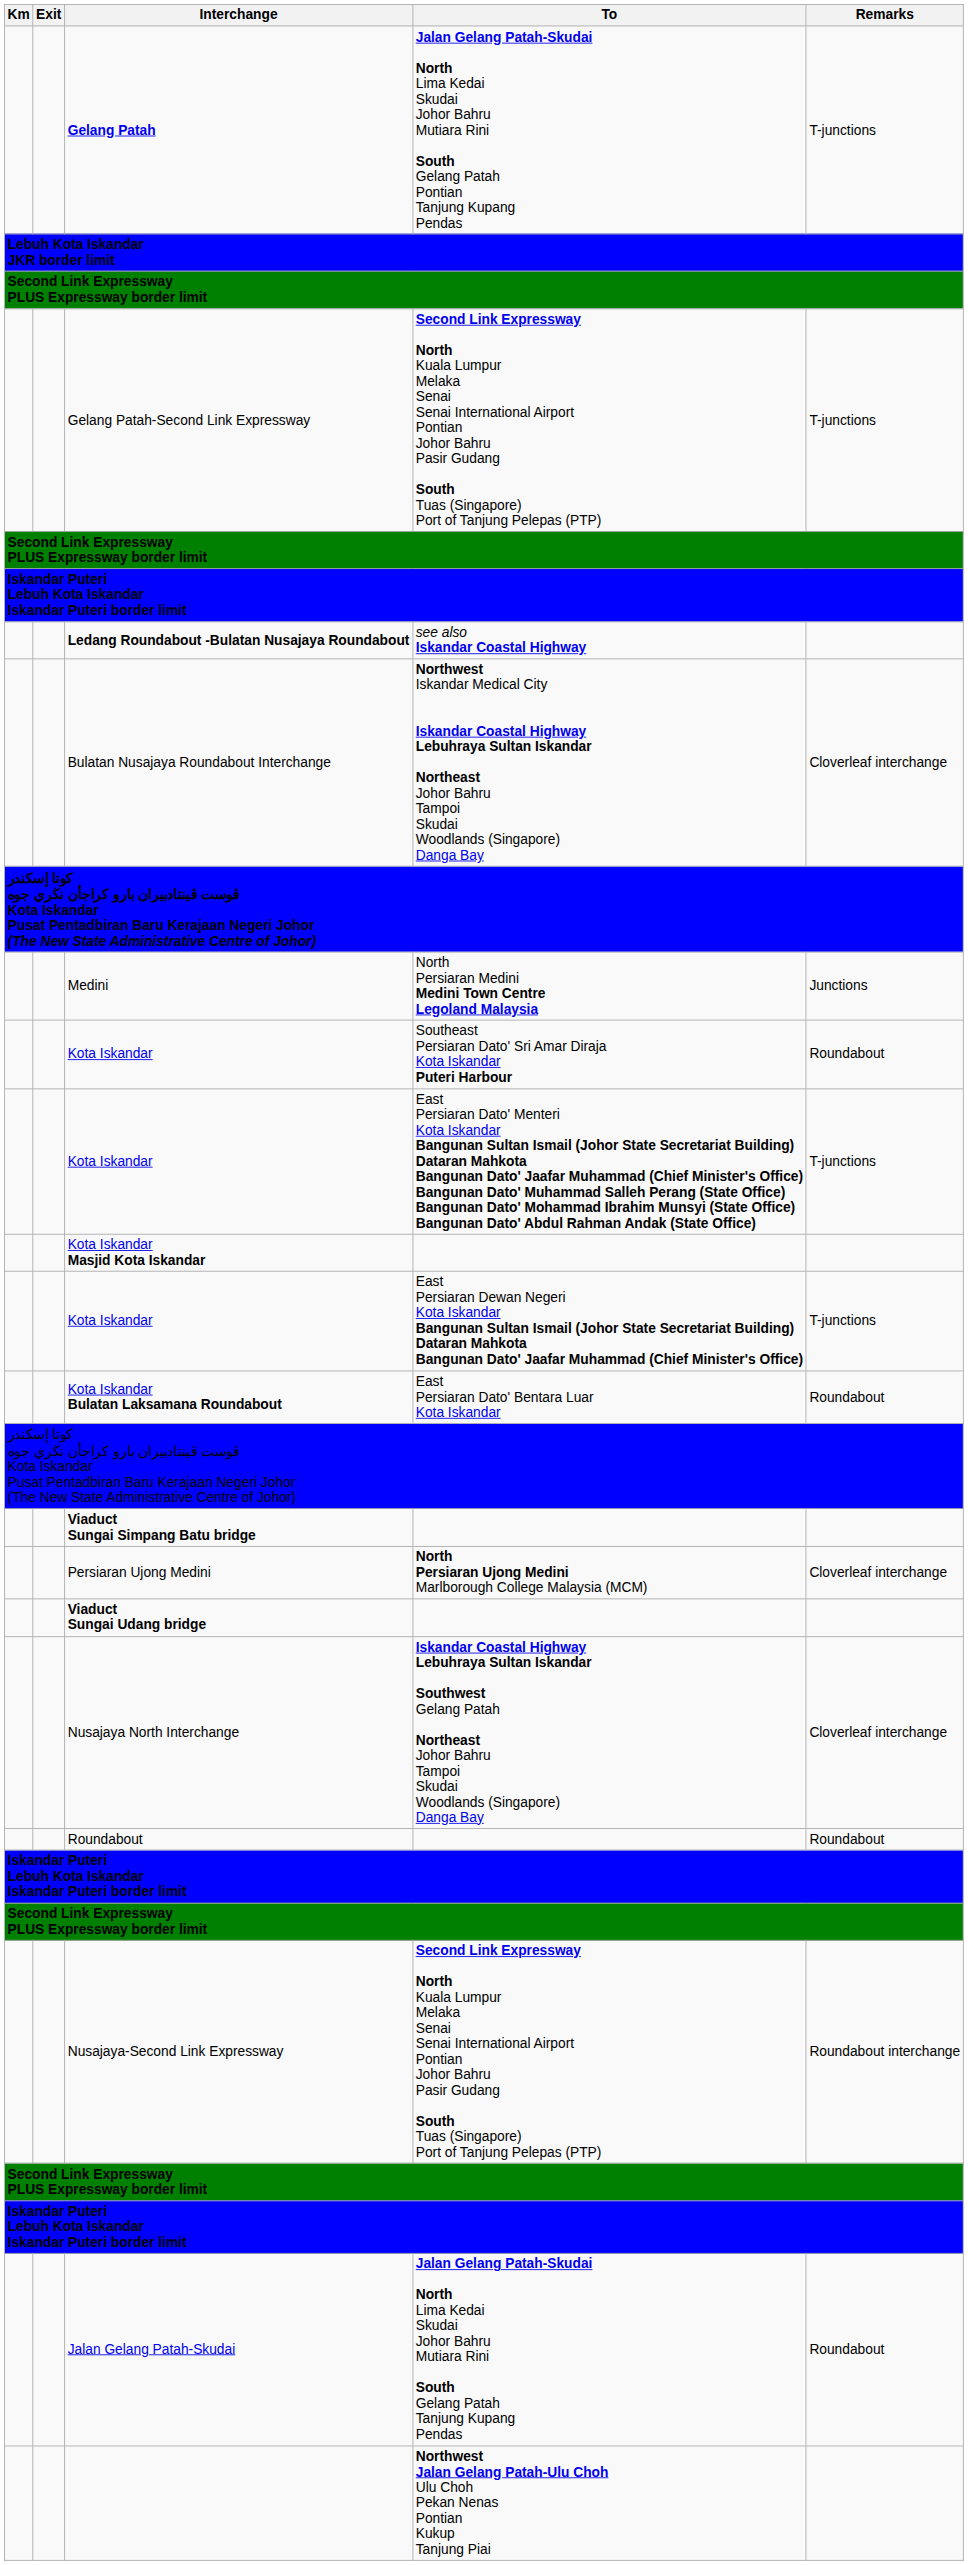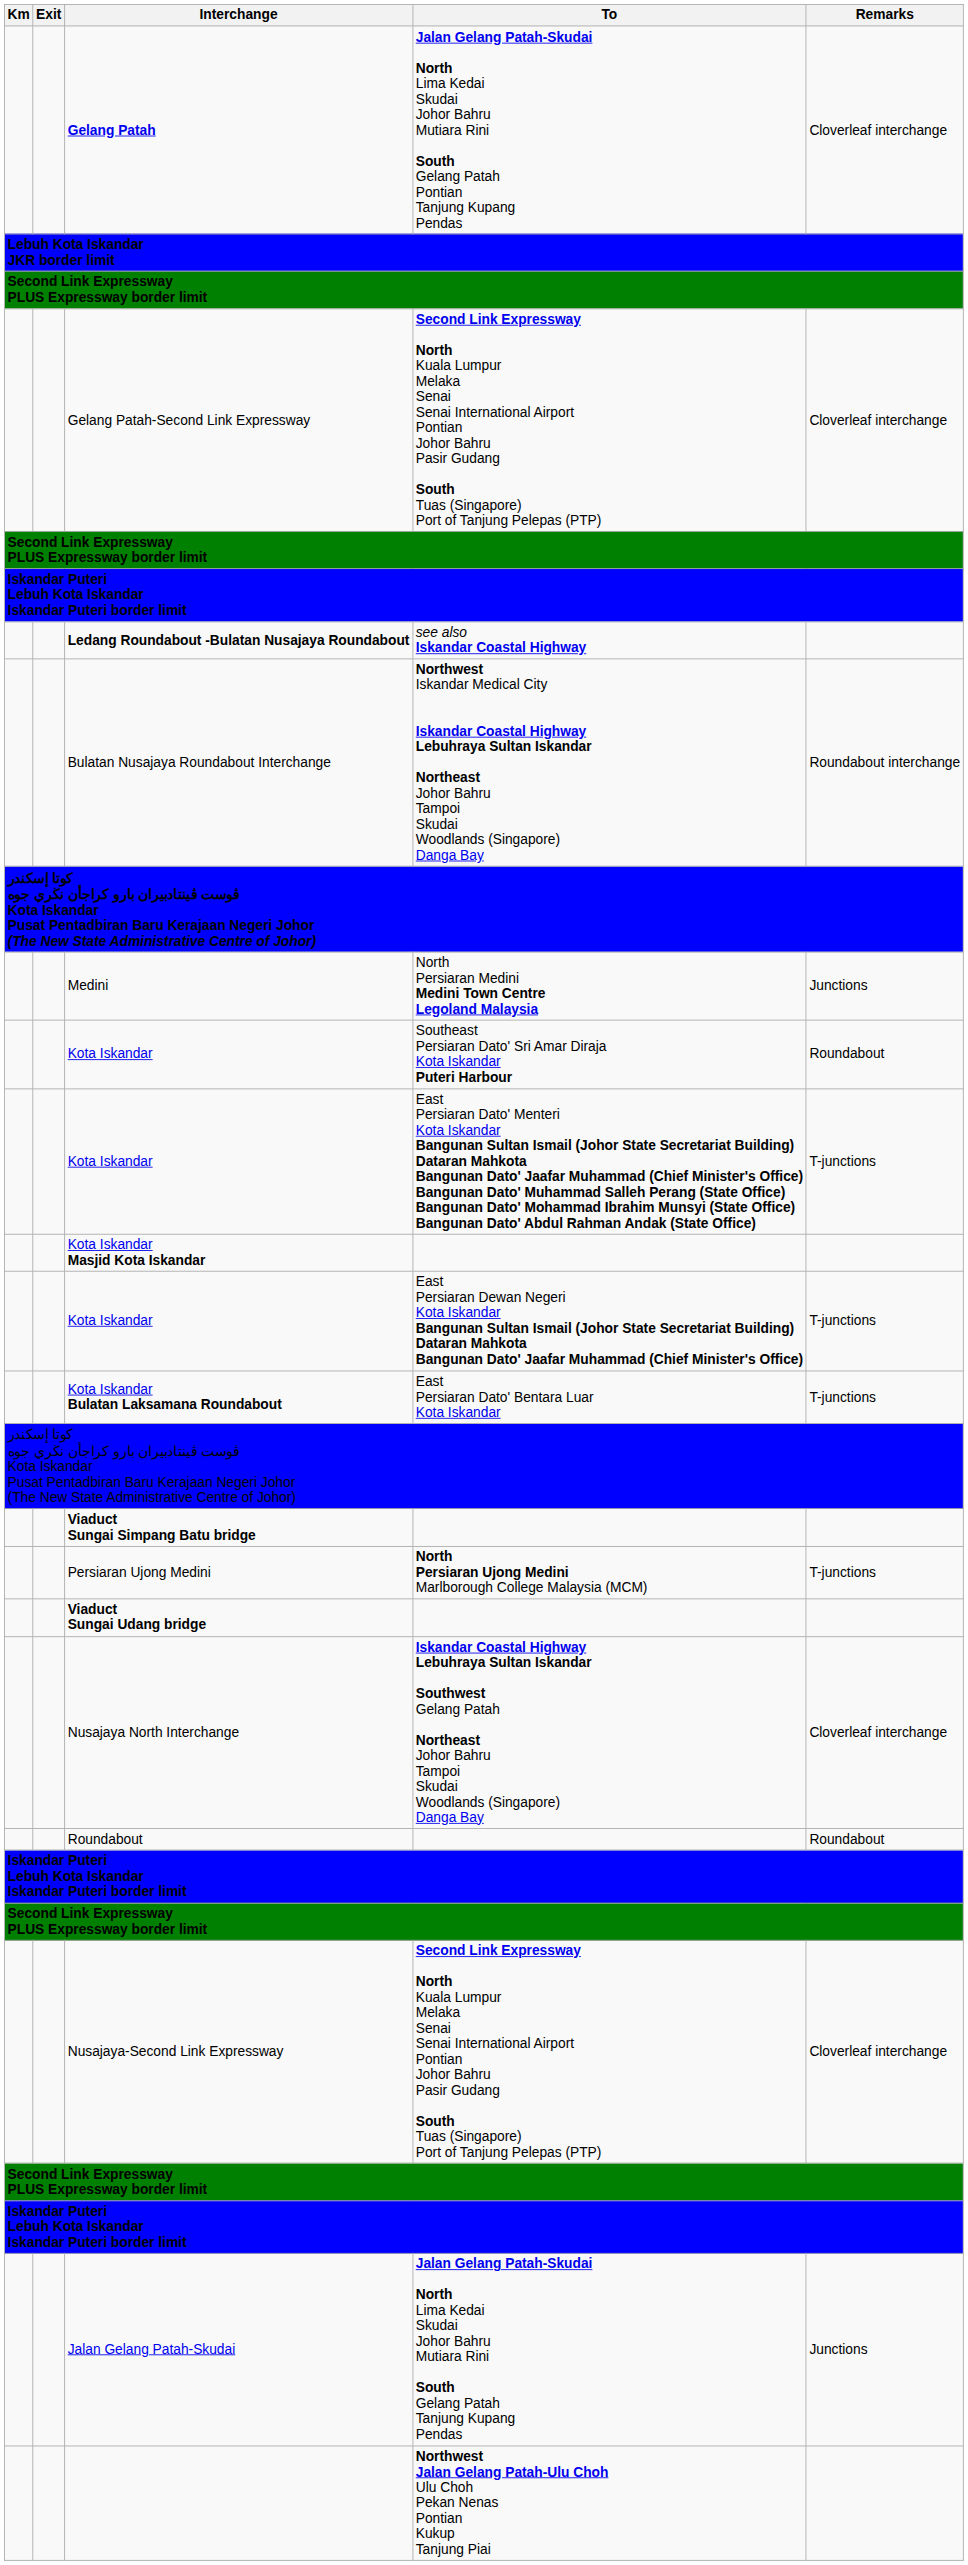 <table class="wikitable">
 <tr>
 <th>Km</th>
 <th>Exit</th>
 <th>Interchange</th>
 <th>To</th>
 <th>Remarks</th>
 </tr>
 <tr>
 <td></td>
 <td></td>
 <td><strong><a href='#'>Gelang Patah</a></strong></td>
 <td> <strong><a href='#'>Jalan Gelang Patah-Skudai</a></strong><br><br><strong>North</strong><br>Lima Kedai<br>Skudai<br>Johor Bahru<br>Mutiara Rini<br><br><strong>South</strong><br>Gelang Patah<br>Pontian<br>Tanjung Kupang<br>Pendas</td>
-<td>T-junctions</td>
+<td>Cloverleaf interchange</td>
 </tr>
 <tr>
 <td style="width:600px" colspan="6" style="text-align:center" bgcolor="blue"><strong><span>Lebuh Kota Iskandar<br>JKR border limit</span></strong></td>
 </tr>
 <tr>
 <td style="width:600px" colspan="6" style="text-align:center" bgcolor="green"><strong><span>  Second Link Expressway<br>PLUS Expressway border limit</span></strong></td>
 </tr>
 <tr>
 <td></td>
 <td></td>
 <td>Gelang Patah-Second Link Expressway</td>
 <td>  <strong><a href='#'>Second Link Expressway</a></strong><br><br><strong>North</strong><br>Kuala Lumpur<br>Melaka<br>Senai<br>Senai International Airport <br>Pontian<br>Johor Bahru<br>Pasir Gudang<br><br><strong>South</strong><br>Tuas (Singapore)<br>Port of Tanjung Pelepas (PTP) </td>
-<td>T-junctions</td>
+<td>Cloverleaf interchange</td>
 </tr>
 <tr>
 <td style="width:600px" colspan="6" style="text-align:center" bgcolor="green"><strong><span>  Second Link Expressway<br>PLUS Expressway border limit</span></strong></td>
 </tr>
 <tr>
 <td style="width:600px" colspan="6" style="text-align:center" bgcolor="blue"><strong><span>Iskandar Puteri<br>Lebuh Kota Iskandar<br>Iskandar Puteri border limit</span></strong></td>
 </tr>
 <tr>
 <td></td>
 <td></td>
 <td><strong>Ledang Roundabout -Bulatan Nusajaya Roundabout</strong></td>
 <td><em>see also</em><br> <strong><a href='#'>Iskandar Coastal Highway</a></strong></td>
 <td></td>
 </tr>
 <tr>
 <td></td>
 <td></td>
 <td>Bulatan Nusajaya Roundabout Interchange</td>
 <td><strong>Northwest</strong><br>Iskandar Medical City <br><br><br> <strong><a href='#'>Iskandar Coastal Highway</a></strong><br><strong>Lebuhraya Sultan Iskandar</strong><br><br><strong>Northeast</strong><br>Johor Bahru<br>Tampoi<br>Skudai<br>Woodlands (Singapore)<br><a href='#'>Danga Bay</a></td>
-<td>Cloverleaf interchange</td>
+<td>Roundabout interchange</td>
 </tr>
 <tr>
 <td style="width:600px" colspan="6" style="text-align:center" bgcolor="blue"><span><strong>كوتا إسكندر<br>ڤوست ڤينتادبيران بارو كراجأن نڬري جوه<br>Kota Iskandar<br>Pusat Pentadbiran Baru Kerajaan Negeri Johor<br><em>(The New State Administrative Centre of Johor)<strong><em></span></td>
 </tr>
 <tr>
 <td></td>
 <td></td>
 <td>Medini</td>
 <td></strong>North<strong><br></strong>Persiaran Medini<strong><br>Medini Town Centre<br><a href='#'>Legoland Malaysia</a> </td>
 <td>Junctions</td>
 </tr>
 <tr>
 <td></td>
 <td></td>
 <td></strong><a href='#'>Kota Iskandar</a><strong></td>
 <td></strong>Southeast<strong><br></strong>Persiaran Dato' Sri Amar Diraja<strong><br></strong><a href='#'>Kota Iskandar</a><strong><br>Puteri Harbour</td>
 <td>Roundabout</td>
 </tr>
 <tr>
 <td></td>
 <td></td>
 <td></strong><a href='#'>Kota Iskandar</a><strong></td>
 <td></strong>East<strong><br></strong>Persiaran Dato' Menteri<strong><br></strong><a href='#'>Kota Iskandar</a><strong><br>Bangunan Sultan Ismail (Johor State Secretariat Building)<br>Dataran Mahkota<br>Bangunan Dato' Jaafar Muhammad (Chief Minister's Office)<br>Bangunan Dato' Muhammad Salleh Perang (State Office)<br>Bangunan Dato' Mohammad Ibrahim Munsyi (State Office)<br>Bangunan Dato' Abdul Rahman Andak (State Office)</td>
 <td>T-junctions</td>
 </tr>
 <tr>
 <td></td>
 <td></td>
 <td></strong><a href='#'>Kota Iskandar</a><strong><br>Masjid Kota Iskandar</td>
 <td></td>
 <td></td>
 </tr>
 <tr>
 <td></td>
 <td></td>
 <td></strong><a href='#'>Kota Iskandar</a><strong></td>
 <td></strong>East<strong><br></strong>Persiaran Dewan Negeri<strong><br></strong><a href='#'>Kota Iskandar</a><strong><br>Bangunan Sultan Ismail (Johor State Secretariat Building)<br>Dataran Mahkota<br>Bangunan Dato' Jaafar Muhammad (Chief Minister's Office)</td>
 <td>T-junctions</td>
 </tr>
 <tr>
 <td></td>
 <td></td>
 <td></strong><a href='#'>Kota Iskandar</a><strong><br>Bulatan Laksamana Roundabout</td>
 <td></strong>East<strong><br></strong>Persiaran Dato' Bentara Luar<strong><br></strong><a href='#'>Kota Iskandar</a><strong></td>
-<td>Roundabout</td>
+<td>T-junctions</td>
 </tr>
 <tr>
 <td style="width:600px" colspan="6" style="text-align:center" bgcolor="blue"><span></strong>كوتا إسكندر<br>ڤوست ڤينتادبيران بارو كراجأن نڬري جوه<br>Kota Iskandar<br>Pusat Pentadbiran Baru Kerajaan Negeri Johor<br></em>(The New State Administrative Centre of Johor)</em></strong></span></td>
 </tr>
 <tr>
 <td></td>
 <td></td>
 <td><strong>Viaduct</strong><br><strong>Sungai Simpang Batu bridge</strong></td>
 <td></td>
 <td></td>
 </tr>
 <tr>
 <td></td>
 <td></td>
 <td>Persiaran Ujong Medini</td>
 <td><strong>North</strong><br><strong>Persiaran Ujong Medini</strong><br>Marlborough College Malaysia (MCM)</td>
-<td>Cloverleaf interchange</td>
+<td>T-junctions</td>
 </tr>
 <tr>
 <td></td>
 <td></td>
 <td><strong>Viaduct</strong><br><strong>Sungai Udang bridge</strong></td>
 <td></td>
 <td></td>
 </tr>
 <tr>
 <td></td>
 <td></td>
 <td>Nusajaya North Interchange</td>
 <td> <strong><a href='#'>Iskandar Coastal Highway</a></strong><br><strong>Lebuhraya Sultan Iskandar</strong><br><br><strong>Southwest</strong><br>Gelang Patah<br><br><strong>Northeast</strong><br>Johor Bahru<br>Tampoi<br>Skudai<br>Woodlands (Singapore)<br><a href='#'>Danga Bay</a></td>
 <td>Cloverleaf interchange</td>
 </tr>
 <tr>
 <td></td>
 <td></td>
 <td>Roundabout</td>
 <td></td>
 <td>Roundabout</td>
 </tr>
 <tr>
 <td style="width:600px" colspan="6" style="text-align:center" bgcolor="blue"><strong><span>Iskandar Puteri<br>Lebuh Kota Iskandar<br>Iskandar Puteri border limit</span></strong></td>
 </tr>
 <tr>
 <td style="width:600px" colspan="6" style="text-align:center" bgcolor="green"><strong><span>  Second Link Expressway<br>PLUS Expressway border limit</span></strong></td>
 </tr>
 <tr>
 <td></td>
 <td></td>
 <td>Nusajaya-Second Link Expressway</td>
 <td>  <strong><a href='#'>Second Link Expressway</a></strong><br><br><strong>North</strong><br>Kuala Lumpur<br>Melaka<br>Senai<br>Senai International Airport <br>Pontian<br>Johor Bahru<br>Pasir Gudang<br><br><strong>South</strong><br>Tuas (Singapore)<br>Port of Tanjung Pelepas (PTP) </td>
-<td>Roundabout interchange</td>
+<td>Cloverleaf interchange</td>
 </tr>
 <tr>
 <td style="width:600px" colspan="6" style="text-align:center" bgcolor="green"><strong><span>  Second Link Expressway<br>PLUS Expressway border limit</span></strong></td>
 </tr>
 <tr>
 <td style="width:600px" colspan="6" style="text-align:center" bgcolor="blue"><strong><span>Iskandar Puteri<br>Lebuh Kota Iskandar<br>Iskandar Puteri border limit</span></strong></td>
 </tr>
 <tr>
 <td></td>
 <td></td>
 <td><a href='#'>Jalan Gelang Patah-Skudai</a></td>
 <td> <strong><a href='#'>Jalan Gelang Patah-Skudai</a></strong><br><br><strong>North</strong><br>Lima Kedai<br>Skudai<br>Johor Bahru<br>Mutiara Rini<br><br><strong>South</strong><br>Gelang Patah<br>Tanjung Kupang<br>Pendas</td>
-<td>Roundabout</td>
+<td>Junctions</td>
 </tr>
 <tr>
 <td></td>
 <td></td>
 <td></td>
 <td><strong>Northwest</strong><br> <strong><a href='#'>Jalan Gelang Patah-Ulu Choh</a></strong><br> Ulu Choh<br> Pekan Nenas<br> Pontian<br> Kukup<br> Tanjung Piai</td>
 <td></td>
 </tr>
 </table>
